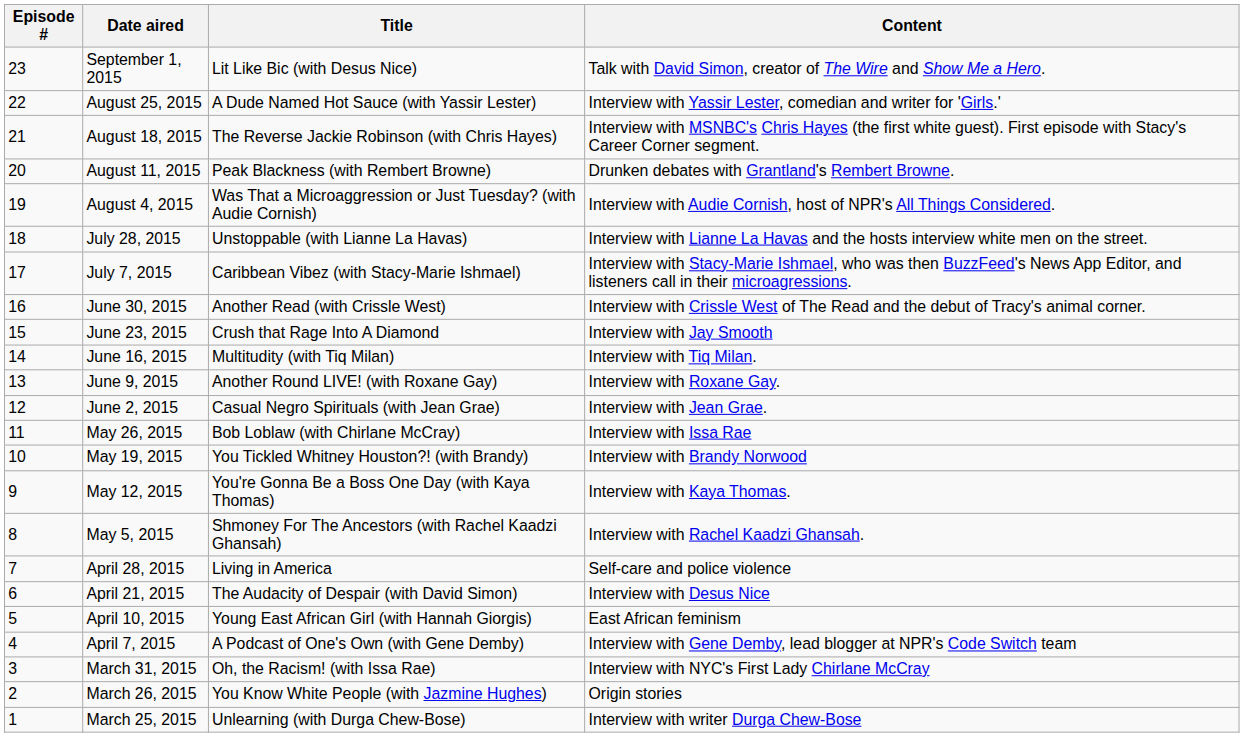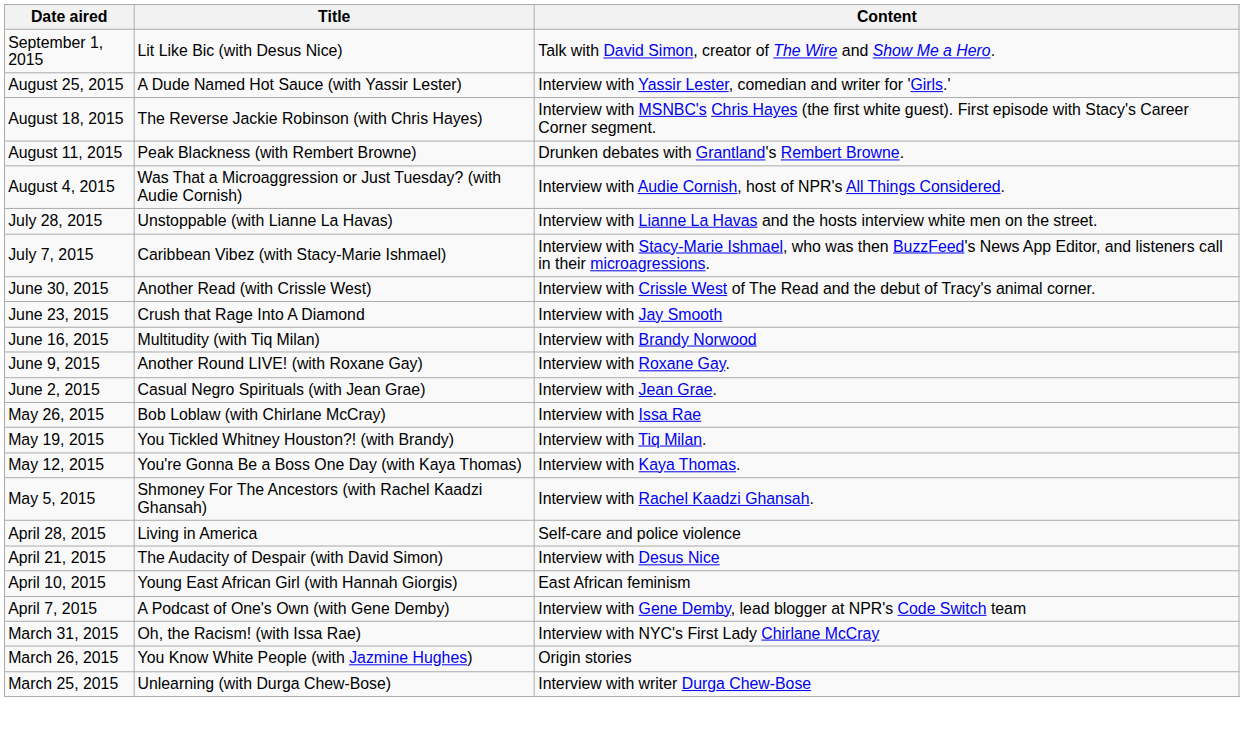 <table class="wikitable">
 <tr>
-<th>Episode #</th>
 <th>Date aired</th>
 <th>Title</th>
 <th>Content</th>
 </tr>
 <tr>
-<td>23</td>
 <td>September 1, 2015</td>
 <td>Lit Like Bic (with Desus Nice)</td>
 <td>Talk with <a href='#'>David Simon</a>, creator of <em><a href='#'>The Wire</a></em> and <em><a href='#'>Show Me a Hero</a></em>.</td>
 </tr>
 <tr>
-<td>22</td>
 <td>August 25, 2015</td>
 <td>A Dude Named Hot Sauce (with Yassir Lester)</td>
 <td>Interview with <a href='#'>Yassir Lester</a>, comedian and writer for '<a href='#'>Girls</a>.'</td>
 </tr>
 <tr>
-<td>21</td>
 <td>August 18, 2015</td>
 <td>The Reverse Jackie Robinson (with Chris Hayes)</td>
 <td>Interview with <a href='#'>MSNBC's</a> <a href='#'>Chris Hayes</a> (the first white guest). First episode with Stacy's Career Corner segment.</td>
 </tr>
 <tr>
-<td>20</td>
 <td>August 11, 2015</td>
 <td>Peak Blackness (with Rembert Browne)</td>
 <td>Drunken debates with <a href='#'>Grantland</a>'s <a href='#'>Rembert Browne</a>.</td>
 </tr>
 <tr>
-<td>19</td>
 <td>August 4, 2015</td>
 <td>Was That a Microaggression or Just Tuesday? (with Audie Cornish)</td>
 <td>Interview with <a href='#'>Audie Cornish</a>, host of NPR's <a href='#'>All Things Considered</a>.</td>
 </tr>
 <tr>
-<td>18</td>
 <td>July 28, 2015</td>
 <td>Unstoppable (with Lianne La Havas)</td>
 <td>Interview with <a href='#'>Lianne La Havas</a> and the hosts interview white men on the street.</td>
 </tr>
 <tr>
-<td>17</td>
 <td>July 7, 2015</td>
 <td>Caribbean Vibez (with Stacy-Marie Ishmael)</td>
 <td>Interview with <a href='#'>Stacy-Marie Ishmael</a>, who was then <a href='#'>BuzzFeed</a>'s News App Editor, and listeners call in their <a href='#'>microagressions</a>.</td>
 </tr>
 <tr>
-<td>16</td>
 <td>June 30, 2015</td>
 <td>Another Read (with Crissle West)</td>
 <td>Interview with <a href='#'>Crissle West</a> of The Read and the debut of Tracy's animal corner.</td>
 </tr>
 <tr>
-<td>15</td>
 <td>June 23, 2015</td>
 <td>Crush that Rage Into A Diamond</td>
 <td>Interview with <a href='#'>Jay Smooth</a></td>
 </tr>
 <tr>
-<td>14</td>
 <td>June 16, 2015</td>
 <td>Multitudity (with Tiq Milan)</td>
-<td>Interview with <a href='#'>Tiq Milan</a>.</td>
+<td>Interview with <a href='#'>Brandy Norwood</a></td>
 </tr>
 <tr>
-<td>13</td>
 <td>June 9, 2015</td>
 <td>Another Round LIVE! (with Roxane Gay)</td>
 <td>Interview with <a href='#'>Roxane Gay</a>.</td>
 </tr>
 <tr>
-<td>12</td>
 <td>June 2, 2015</td>
 <td>Casual Negro Spirituals (with Jean Grae)</td>
 <td>Interview with <a href='#'>Jean Grae</a>.</td>
 </tr>
 <tr>
-<td>11</td>
 <td>May 26, 2015</td>
 <td>Bob Loblaw (with Chirlane McCray)</td>
 <td>Interview with <a href='#'>Issa Rae</a></td>
 </tr>
 <tr>
-<td>10</td>
 <td>May 19, 2015</td>
 <td>You Tickled Whitney Houston?! (with Brandy)</td>
-<td>Interview with <a href='#'>Brandy Norwood</a></td>
+<td>Interview with <a href='#'>Tiq Milan</a>.</td>
 </tr>
 <tr>
-<td>9</td>
 <td>May 12, 2015</td>
 <td>You're Gonna Be a Boss One Day (with Kaya Thomas)</td>
 <td>Interview with <a href='#'>Kaya Thomas</a>.</td>
 </tr>
 <tr>
-<td>8</td>
 <td>May 5, 2015</td>
 <td>Shmoney For The Ancestors (with Rachel Kaadzi Ghansah)</td>
 <td>Interview with <a href='#'>Rachel Kaadzi Ghansah</a>.</td>
 </tr>
 <tr>
-<td>7</td>
 <td>April 28, 2015</td>
 <td>Living in America</td>
 <td>Self-care and police violence</td>
 </tr>
 <tr>
-<td>6</td>
 <td>April 21, 2015</td>
 <td>The Audacity of Despair (with David Simon)</td>
 <td>Interview with <a href='#'>Desus Nice</a></td>
 </tr>
 <tr>
-<td>5</td>
 <td>April 10, 2015</td>
 <td>Young East African Girl (with Hannah Giorgis)</td>
 <td>East African feminism</td>
 </tr>
 <tr>
-<td>4</td>
 <td>April 7, 2015</td>
 <td>A Podcast of One's Own (with Gene Demby)</td>
 <td>Interview with <a href='#'>Gene Demby</a>, lead blogger at NPR's <a href='#'>Code Switch</a> team</td>
 </tr>
 <tr>
-<td>3</td>
 <td>March 31, 2015</td>
 <td>Oh, the Racism! (with Issa Rae)</td>
 <td>Interview with NYC's First Lady <a href='#'>Chirlane McCray</a></td>
 </tr>
 <tr>
-<td>2</td>
 <td>March 26, 2015</td>
 <td>You Know White People (with <a href='#'>Jazmine Hughes</a>)</td>
 <td>Origin stories</td>
 </tr>
 <tr>
-<td>1</td>
 <td>March 25, 2015</td>
 <td>Unlearning (with Durga Chew-Bose)</td>
 <td>Interview with writer <a href='#'>Durga Chew-Bose</a></td>
 </tr>
 </table>
